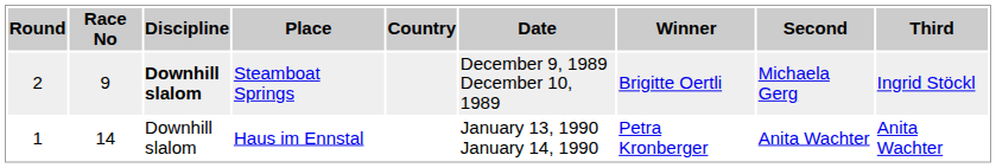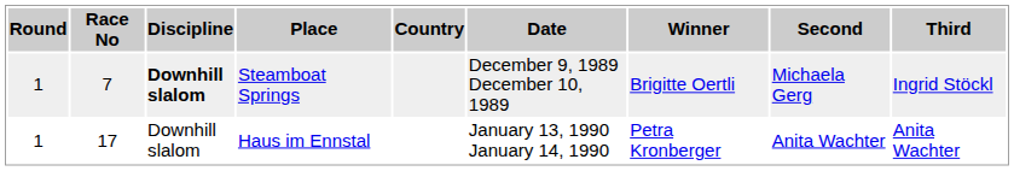 <table border="0" style="border: 1px solid #999; background-color:#FFFFFF; text-align:center">
 <tr align="center" bgcolor="#CCCCCC">
 <th>Round</th>
 <th>Race No</th>
 <th>Discipline</th>
 <th>Place</th>
 <th>Country</th>
 <th>Date</th>
 <th>Winner</th>
 <th>Second</th>
 <th>Third</th>
 </tr>
 <tr bgcolor="#EFEFEF">
-<td>2</td>
-<td>9</td>
+<td>1</td>
+<td>7</td>
 <td align="left"><strong>Downhill<br>slalom</strong></td>
 <td align="left"><a href='#'>Steamboat Springs</a></td>
 <td align="left"></td>
 <td align="left">December 9, 1989<br>December 10, 1989</td>
 <td align="left"> <a href='#'>Brigitte Oertli</a></td>
 <td align="left"> <a href='#'>Michaela Gerg</a></td>
 <td align="left"> <a href='#'>Ingrid Stöckl</a></td>
 </tr>
 <tr>
 <td>1</td>
-<td>14</td>
+<td>17</td>
 <td align="left">Downhill<br>slalom</td>
 <td align="left"><a href='#'>Haus im Ennstal</a></td>
 <td align="left"></td>
 <td align="left">January 13, 1990<br>January 14, 1990</td>
 <td align="left"> <a href='#'>Petra Kronberger</a></td>
 <td align="left"> <a href='#'>Anita Wachter</a></td>
 <td align="left"> <a href='#'>Anita Wachter</a></td>
 </tr>
 </table>
